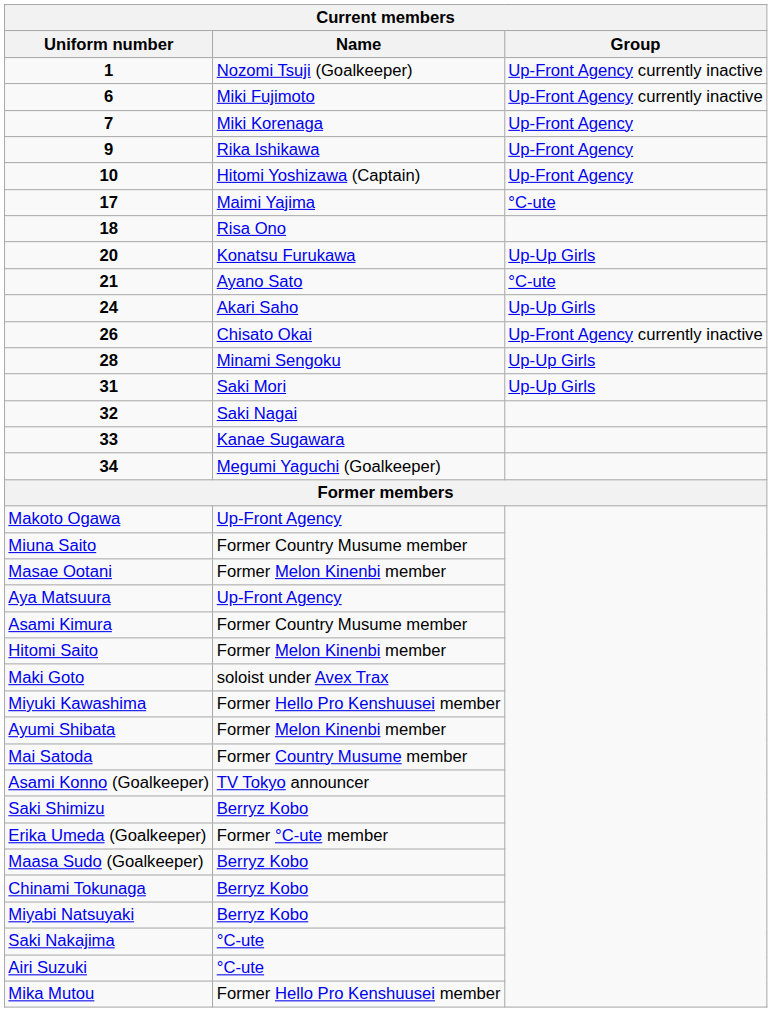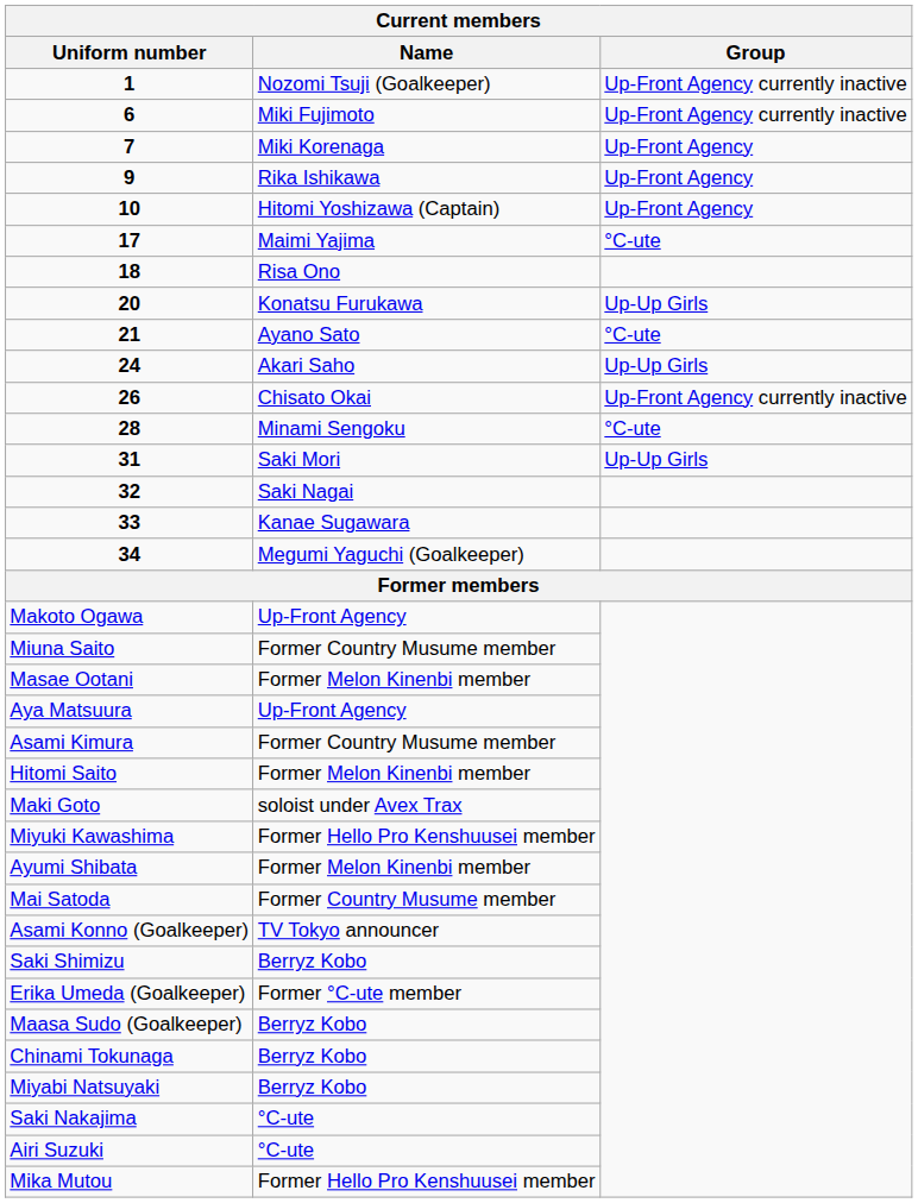 <table class="wikitable">
 <tr>
 <th colspan="3"><strong>Current members</strong></th>
 </tr>
 <tr>
 <th rowspan="1">Uniform number</th>
 <th rowspan="1">Name</th>
 <th rowspan="1">Group</th>
 </tr>
 <tr>
 <td align="center"><strong>1</strong></td>
 <td><a href='#'>Nozomi Tsuji</a> (Goalkeeper)</td>
 <td><a href='#'>Up-Front Agency</a> currently inactive</td>
 </tr>
 <tr>
 <td align="center"><strong>6</strong></td>
 <td><a href='#'>Miki Fujimoto</a></td>
 <td><a href='#'>Up-Front Agency</a> currently inactive</td>
 </tr>
 <tr>
 <td align="center"><strong>7</strong></td>
 <td><a href='#'>Miki Korenaga</a></td>
 <td><a href='#'>Up-Front Agency</a></td>
 </tr>
 <tr>
 <td align="center"><strong>9</strong></td>
 <td><a href='#'>Rika Ishikawa</a></td>
 <td><a href='#'>Up-Front Agency</a></td>
 </tr>
 <tr>
 <td align="center"><strong>10</strong></td>
 <td><a href='#'>Hitomi Yoshizawa</a> (Captain)</td>
 <td><a href='#'>Up-Front Agency</a></td>
 </tr>
 <tr>
 <td align="center"><strong>17</strong></td>
 <td><a href='#'>Maimi Yajima</a></td>
 <td><a href='#'>°C-ute</a></td>
 </tr>
 <tr>
 <td align="center"><strong>18</strong></td>
 <td><a href='#'>Risa Ono</a></td>
 <td></td>
 </tr>
 <tr>
 <td align="center"><strong>20</strong></td>
 <td><a href='#'>Konatsu Furukawa</a></td>
 <td><a href='#'>Up-Up Girls</a></td>
 </tr>
 <tr>
 <td align="center"><strong>21</strong></td>
 <td><a href='#'>Ayano Sato</a></td>
 <td><a href='#'>°C-ute</a></td>
 </tr>
 <tr>
 <td align="center"><strong>24</strong></td>
 <td><a href='#'>Akari Saho</a></td>
 <td><a href='#'>Up-Up Girls</a></td>
 </tr>
 <tr>
 <td align="center"><strong>26</strong></td>
 <td><a href='#'>Chisato Okai</a></td>
 <td><a href='#'>Up-Front Agency</a> currently inactive</td>
 </tr>
 <tr>
 <td align="center"><strong>28</strong></td>
 <td><a href='#'>Minami Sengoku</a></td>
-<td><a href='#'>Up-Up Girls</a></td>
+<td><a href='#'>°C-ute</a></td>
 </tr>
 <tr>
 <td align="center"><strong>31</strong></td>
 <td><a href='#'>Saki Mori</a></td>
 <td><a href='#'>Up-Up Girls</a></td>
 </tr>
 <tr>
 <td align="center"><strong>32</strong></td>
 <td><a href='#'>Saki Nagai</a></td>
 <td></td>
 </tr>
 <tr>
 <td align="center"><strong>33</strong></td>
 <td><a href='#'>Kanae Sugawara</a></td>
 <td></td>
 </tr>
 <tr>
 <td align="center"><strong>34</strong></td>
 <td><a href='#'>Megumi Yaguchi</a> (Goalkeeper)</td>
 <td></td>
 </tr>
 <tr>
 <th colspan="6"><strong>Former members</strong></th>
 </tr>
 <tr>
 <td><a href='#'>Makoto Ogawa</a></td>
 <td><a href='#'>Up-Front Agency</a></td>
 </tr>
 <tr>
 <td><a href='#'>Miuna Saito</a></td>
 <td>Former Country Musume member</td>
 </tr>
 <tr>
 <td><a href='#'>Masae Ootani</a></td>
 <td>Former <a href='#'>Melon Kinenbi</a> member</td>
 </tr>
 <tr>
 <td><a href='#'>Aya Matsuura</a></td>
 <td><a href='#'>Up-Front Agency</a></td>
 </tr>
 <tr>
 <td><a href='#'>Asami Kimura</a></td>
 <td>Former Country Musume member</td>
 </tr>
 <tr>
 <td><a href='#'>Hitomi Saito</a></td>
 <td>Former <a href='#'>Melon Kinenbi</a> member</td>
 </tr>
 <tr>
 <td><a href='#'>Maki Goto</a></td>
 <td>soloist under <a href='#'>Avex Trax</a></td>
 </tr>
 <tr>
 <td><a href='#'>Miyuki Kawashima</a></td>
 <td>Former <a href='#'>Hello Pro Kenshuusei</a> member</td>
 </tr>
 <tr>
 <td><a href='#'>Ayumi Shibata</a></td>
 <td>Former <a href='#'>Melon Kinenbi</a> member</td>
 </tr>
 <tr>
 <td><a href='#'>Mai Satoda</a></td>
 <td>Former <a href='#'>Country Musume</a> member</td>
 </tr>
 <tr>
 <td><a href='#'>Asami Konno</a> (Goalkeeper)</td>
 <td><a href='#'>TV Tokyo</a> announcer</td>
 </tr>
 <tr>
 <td><a href='#'>Saki Shimizu</a></td>
 <td><a href='#'>Berryz Kobo</a></td>
 </tr>
 <tr>
 <td><a href='#'>Erika Umeda</a> (Goalkeeper)</td>
 <td>Former <a href='#'>°C-ute</a> member</td>
 </tr>
 <tr>
 <td><a href='#'>Maasa Sudo</a> (Goalkeeper)</td>
 <td><a href='#'>Berryz Kobo</a></td>
 </tr>
 <tr>
 <td><a href='#'>Chinami Tokunaga</a></td>
 <td><a href='#'>Berryz Kobo</a></td>
 </tr>
 <tr>
 <td><a href='#'>Miyabi Natsuyaki</a></td>
 <td><a href='#'>Berryz Kobo</a></td>
 </tr>
 <tr>
 <td><a href='#'>Saki Nakajima</a></td>
 <td><a href='#'>°C-ute</a></td>
 </tr>
 <tr>
 <td><a href='#'>Airi Suzuki</a></td>
 <td><a href='#'>°C-ute</a></td>
 </tr>
 <tr>
 <td><a href='#'>Mika Mutou</a></td>
 <td>Former <a href='#'>Hello Pro Kenshuusei</a> member</td>
 </tr>
 </table>
